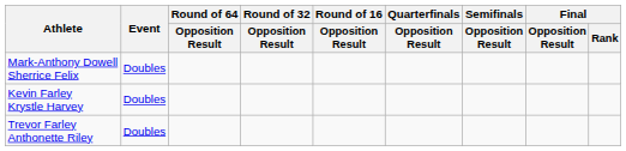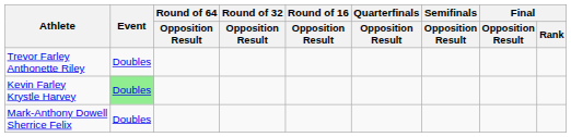 <table class="wikitable" style="font-size:90%">
 <tr>
 <th rowspan=2>Athlete</th>
 <th rowspan=2>Event</th>
 <th>Round of 64</th>
 <th>Round of 32</th>
 <th>Round of 16</th>
 <th>Quarterfinals</th>
 <th>Semifinals</th>
 <th colspan=2>Final</th>
 </tr>
 <tr style="font-size:95%">
 <th>Opposition<br>Result</th>
 <th>Opposition<br>Result</th>
 <th>Opposition<br>Result</th>
 <th>Opposition<br>Result</th>
 <th>Opposition<br>Result</th>
 <th>Opposition<br>Result</th>
 <th>Rank</th>
 </tr>
 <tr align=center>
-<td align=left><a href='#'>Mark-Anthony Dowell</a><br><a href='#'>Sherrice Felix</a></td>
+<td align=left><a href='#'>Trevor Farley</a><br><a href='#'>Anthonette Riley</a></td>
 <td align=left><a href='#'>Doubles</a></td>
 <td></td>
 <td></td>
 <td></td>
 <td></td>
 <td></td>
 <td></td>
 <td></td>
 </tr>
 <tr align=center>
 <td align=left><a href='#'>Kevin Farley</a><br><a href='#'>Krystle Harvey</a></td>
-<td align=left><a href='#'>Doubles</a></td>
+<td align=left style="background: lightgreen;"><a href='#'>Doubles</a></td>
 <td></td>
 <td></td>
 <td></td>
 <td></td>
 <td></td>
 <td></td>
 <td></td>
 </tr>
 <tr align=center>
-<td align=left><a href='#'>Trevor Farley</a><br><a href='#'>Anthonette Riley</a></td>
+<td align=left><a href='#'>Mark-Anthony Dowell</a><br><a href='#'>Sherrice Felix</a></td>
 <td align=left><a href='#'>Doubles</a></td>
 <td></td>
 <td></td>
 <td></td>
 <td></td>
 <td></td>
 <td></td>
 <td></td>
 </tr>
 </table>
